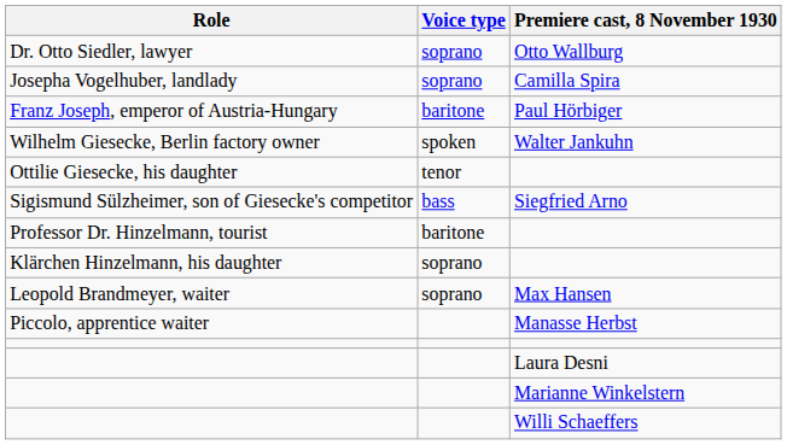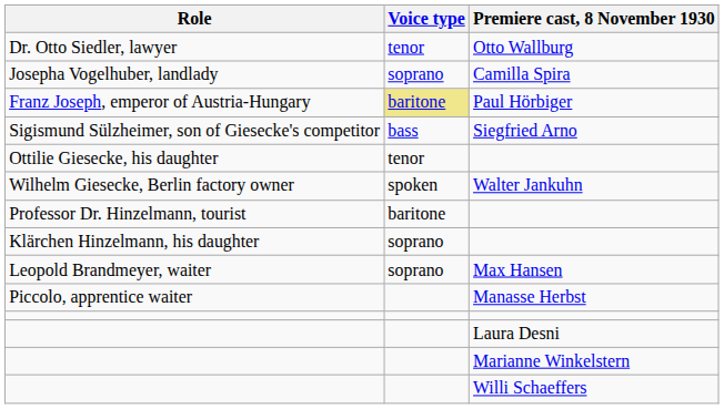 <table class="wikitable">
 <tr>
 <th>Role</th>
 <th><a href='#'>Voice type</a></th>
 <th>Premiere cast, 8 November 1930</th>
 </tr>
 <tr>
 <td>Dr. Otto Siedler, lawyer</td>
-<td><a href='#'>soprano</a></td>
+<td><a href='#'>tenor</a></td>
 <td><a href='#'>Otto Wallburg</a></td>
 </tr>
 <tr>
 <td>Josepha Vogelhuber, landlady</td>
 <td><a href='#'>soprano</a></td>
 <td><a href='#'>Camilla Spira</a></td>
 </tr>
 <tr>
 <td><a href='#'>Franz Joseph</a>, emperor of Austria-Hungary</td>
-<td><a href='#'>baritone</a></td>
+<td style="background: khaki;"><a href='#'>baritone</a></td>
 <td><a href='#'>Paul Hörbiger</a></td>
 </tr>
 <tr>
-<td>Wilhelm Giesecke, Berlin factory owner</td>
-<td>spoken</td>
-<td><a href='#'>Walter Jankuhn</a></td>
+<td>Sigismund Sülzheimer, son of Giesecke's competitor</td>
+<td><a href='#'>bass</a></td>
+<td><a href='#'>Siegfried Arno</a></td>
 </tr>
 <tr>
 <td>Ottilie Giesecke, his daughter</td>
 <td>tenor</td>
 <td></td>
 </tr>
 <tr>
-<td>Sigismund Sülzheimer, son of Giesecke's competitor</td>
-<td><a href='#'>bass</a></td>
-<td><a href='#'>Siegfried Arno</a></td>
+<td>Wilhelm Giesecke, Berlin factory owner</td>
+<td>spoken</td>
+<td><a href='#'>Walter Jankuhn</a></td>
 </tr>
 <tr>
 <td>Professor Dr. Hinzelmann, tourist</td>
 <td>baritone</td>
 <td></td>
 </tr>
 <tr>
 <td>Klärchen Hinzelmann, his daughter</td>
 <td>soprano</td>
 <td></td>
 </tr>
 <tr>
 <td>Leopold Brandmeyer, waiter</td>
 <td>soprano</td>
 <td><a href='#'>Max Hansen</a></td>
 </tr>
 <tr>
 <td>Piccolo, apprentice waiter</td>
 <td></td>
 <td><a href='#'>Manasse Herbst</a></td>
 </tr>
 <tr>
 <td></td>
 <td></td>
 <td></td>
 </tr>
 <tr>
 <td></td>
 <td></td>
 <td>Laura Desni</td>
 </tr>
 <tr>
 <td></td>
 <td></td>
 <td><a href='#'>Marianne Winkelstern</a></td>
 </tr>
 <tr>
 <td></td>
 <td></td>
 <td><a href='#'>Willi Schaeffers</a></td>
 </tr>
 </table>
